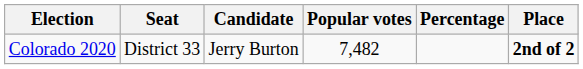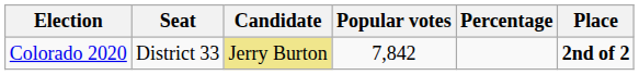 <table class="wikitable" style="text-align:center; font-size:95%">
 <tr>
 <th>Election</th>
 <th>Seat</th>
 <th>Candidate</th>
 <th>Popular votes</th>
 <th>Percentage</th>
 <th>Place</th>
 </tr>
 <tr>
 <td><a href='#'>Colorado 2020</a></td>
 <td>District 33</td>
-<td>Jerry Burton</td>
-<td>7,482</td>
+<td style="background: khaki;">Jerry Burton</td>
+<td>7,842</td>
 <td></td>
 <td><strong>2nd of 2</strong></td>
 </tr>
 </table>
